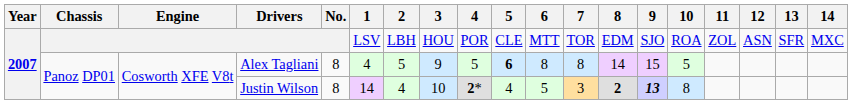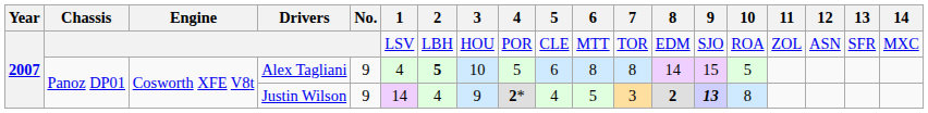 <table class="wikitable" style="text-align:center; font-size:90%">
 <tr>
 <th>Year</th>
 <th>Chassis</th>
 <th>Engine</th>
 <th>Drivers</th>
 <th>No.</th>
 <th>1</th>
 <th>2</th>
 <th>3</th>
 <th>4</th>
 <th>5</th>
 <th>6</th>
 <th>7</th>
 <th>8</th>
 <th>9</th>
 <th>10</th>
 <th>11</th>
 <th>12</th>
 <th>13</th>
 <th>14</th>
 </tr>
 <tr>
 <th rowspan=3><a href='#'>2007</a></th>
 <th colspan=4></th>
 <td><a href='#'>LSV</a></td>
 <td><a href='#'>LBH</a></td>
 <td><a href='#'>HOU</a></td>
 <td><a href='#'>POR</a></td>
 <td><a href='#'>CLE</a></td>
 <td><a href='#'>MTT</a></td>
 <td><a href='#'>TOR</a></td>
 <td><a href='#'>EDM</a></td>
 <td><a href='#'>SJO</a></td>
 <td><a href='#'>ROA</a></td>
 <td><a href='#'>ZOL</a></td>
 <td><a href='#'>ASN</a></td>
 <td><a href='#'>SFR</a></td>
 <td><a href='#'>MXC</a></td>
 </tr>
 <tr>
 <td rowspan=2><a href='#'>Panoz</a> <a href='#'>DP01</a></td>
 <td rowspan=2><a href='#'>Cosworth</a> <a href='#'>XFE</a> <a href='#'>V8</a><a href='#'>t</a></td>
 <td align="left"> <a href='#'>Alex Tagliani</a></td>
-<td>8</td>
+<td>9</td>
 <td style="background:#dfffdf; text-align:center;">4</td>
+<td style="background:#dfffdf; text-align:center;"><strong>5</strong></td>
+<td style="background:#cfeaff; text-align:center;">10</td>
 <td style="background:#dfffdf; text-align:center;">5</td>
-<td style="background:#cfeaff; text-align:center;">9</td>
-<td style="background:#dfffdf; text-align:center;">5</td>
-<td style="background:#cfeaff; text-align:center;"><strong>6</strong></td>
+<td style="background:#cfeaff; text-align:center;">6</td>
 <td style="background:#cfeaff; text-align:center;">8</td>
 <td style="background:#cfeaff; text-align:center;">8</td>
 <td style="background:#efcfff; text-align:center;">14</td>
 <td style="background:#efcfff; text-align:center;">15</td>
 <td style="background:#dfffdf; text-align:center;">5</td>
 <td></td>
 <td></td>
 <td></td>
 <td></td>
 </tr>
 <tr>
 <td align="left"> <a href='#'>Justin Wilson</a></td>
-<td>8</td>
+<td>9</td>
 <td style="background:#efcfff; text-align:center;">14</td>
 <td style="background:#dfffdf; text-align:center;">4</td>
-<td style="background:#cfeaff; text-align:center;">10</td>
+<td style="background:#cfeaff; text-align:center;">9</td>
 <td style="background:#dfdfdf; text-align:center;"><strong>2</strong>*</td>
 <td style="background:#dfffdf; text-align:center;">4</td>
 <td style="background:#dfffdf; text-align:center;">5</td>
 <td style="background:#ffdf9f; text-align:center;">3</td>
 <td style="background:#dfdfdf; text-align:center;"><strong>2</strong></td>
 <td style="background:#cfcfff; text-align:center;"><strong><em>13</em></strong></td>
 <td style="background:#cfeaff; text-align:center;">8</td>
 <td></td>
 <td></td>
 <td></td>
 <td></td>
 </tr>
 </table>
